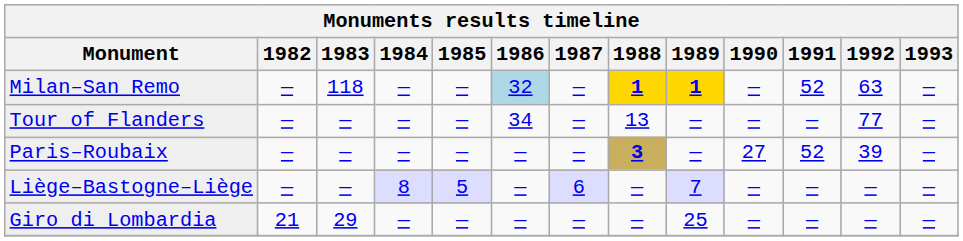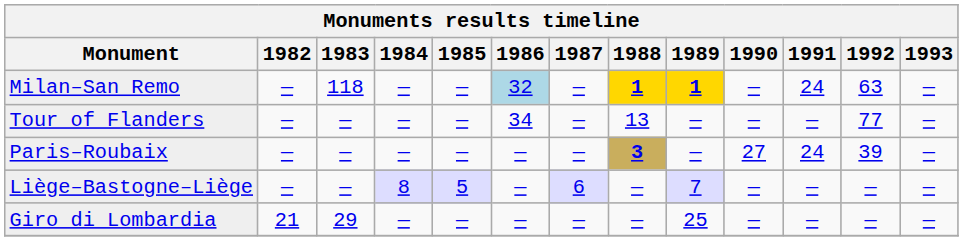 <table class="wikitable">
 <tr>
 <th scope="col" colspan=14 align=center>Monuments results timeline</th>
 </tr>
 <tr>
 <th>Monument</th>
 <th scope="col">1982</th>
 <th scope="col">1983</th>
 <th scope="col">1984</th>
 <th scope="col">1985</th>
 <th scope="col">1986</th>
 <th scope="col">1987</th>
 <th scope="col">1988</th>
 <th scope="col">1989</th>
 <th scope="col">1990</th>
 <th scope="col">1991</th>
 <th scope="col">1992</th>
 <th scope="col">1993</th>
 </tr>
 <tr style="text-align:center;">
 <td style="text-align:left; background:#efefef;"><a href='#'>Milan–San Remo</a></td>
 <td><a href='#'>—</a></td>
 <td><a href='#'>118</a></td>
 <td><a href='#'>—</a></td>
 <td><a href='#'>—</a></td>
 <td style="background: lightblue;"><a href='#'>32</a></td>
 <td><a href='#'>—</a></td>
 <td style="text-align:center; background:gold;"><a href='#'><strong>1</strong></a></td>
 <td style="text-align:center; background:gold;"><a href='#'><strong>1</strong></a></td>
 <td><a href='#'>—</a></td>
-<td><a href='#'>52</a></td>
+<td><a href='#'>24</a></td>
 <td><a href='#'>63</a></td>
 <td><a href='#'>—</a></td>
 </tr>
 <tr style="text-align:center;">
 <td style="text-align:left; background:#efefef;"><a href='#'>Tour of Flanders</a></td>
 <td><a href='#'>—</a></td>
 <td><a href='#'>—</a></td>
 <td><a href='#'>—</a></td>
 <td><a href='#'>—</a></td>
 <td><a href='#'>34</a></td>
 <td><a href='#'>—</a></td>
 <td><a href='#'>13</a></td>
 <td><a href='#'>—</a></td>
 <td><a href='#'>—</a></td>
 <td><a href='#'>—</a></td>
 <td><a href='#'>77</a></td>
 <td><a href='#'>—</a></td>
 </tr>
 <tr style="text-align:center;">
 <td style="text-align:left; background:#efefef;"><a href='#'>Paris–Roubaix</a></td>
 <td><a href='#'>—</a></td>
 <td><a href='#'>—</a></td>
 <td><a href='#'>—</a></td>
 <td><a href='#'>—</a></td>
 <td><a href='#'>—</a></td>
 <td><a href='#'>—</a></td>
 <td style="background:#C9AE5D;"><a href='#'><strong>3</strong></a></td>
 <td><a href='#'>—</a></td>
 <td><a href='#'>27</a></td>
-<td><a href='#'>52</a></td>
+<td><a href='#'>24</a></td>
 <td><a href='#'>39</a></td>
 <td><a href='#'>—</a></td>
 </tr>
 <tr style="text-align:center;">
 <td style="text-align:left; background:#efefef;"><a href='#'>Liège–Bastogne–Liège</a></td>
 <td><a href='#'>—</a></td>
 <td><a href='#'>—</a></td>
 <td style="background:#ddddff;"><a href='#'>8</a></td>
 <td style="background:#ddddff;"><a href='#'>5</a></td>
 <td><a href='#'>—</a></td>
 <td style="background:#ddddff;"><a href='#'>6</a></td>
 <td><a href='#'>—</a></td>
 <td style="background:#ddddff;"><a href='#'>7</a></td>
 <td><a href='#'>—</a></td>
 <td><a href='#'>—</a></td>
 <td><a href='#'>—</a></td>
 <td><a href='#'>—</a></td>
 </tr>
 <tr style="text-align:center;">
 <td style="text-align:left; background:#efefef;"><a href='#'>Giro di Lombardia</a></td>
 <td><a href='#'>21</a></td>
 <td><a href='#'>29</a></td>
 <td><a href='#'>—</a></td>
 <td><a href='#'>—</a></td>
 <td><a href='#'>—</a></td>
 <td><a href='#'>—</a></td>
 <td><a href='#'>—</a></td>
 <td><a href='#'>25</a></td>
 <td><a href='#'>—</a></td>
 <td><a href='#'>—</a></td>
 <td><a href='#'>—</a></td>
 <td><a href='#'>—</a></td>
 </tr>
 <tr>
 </tr>
 </table>
